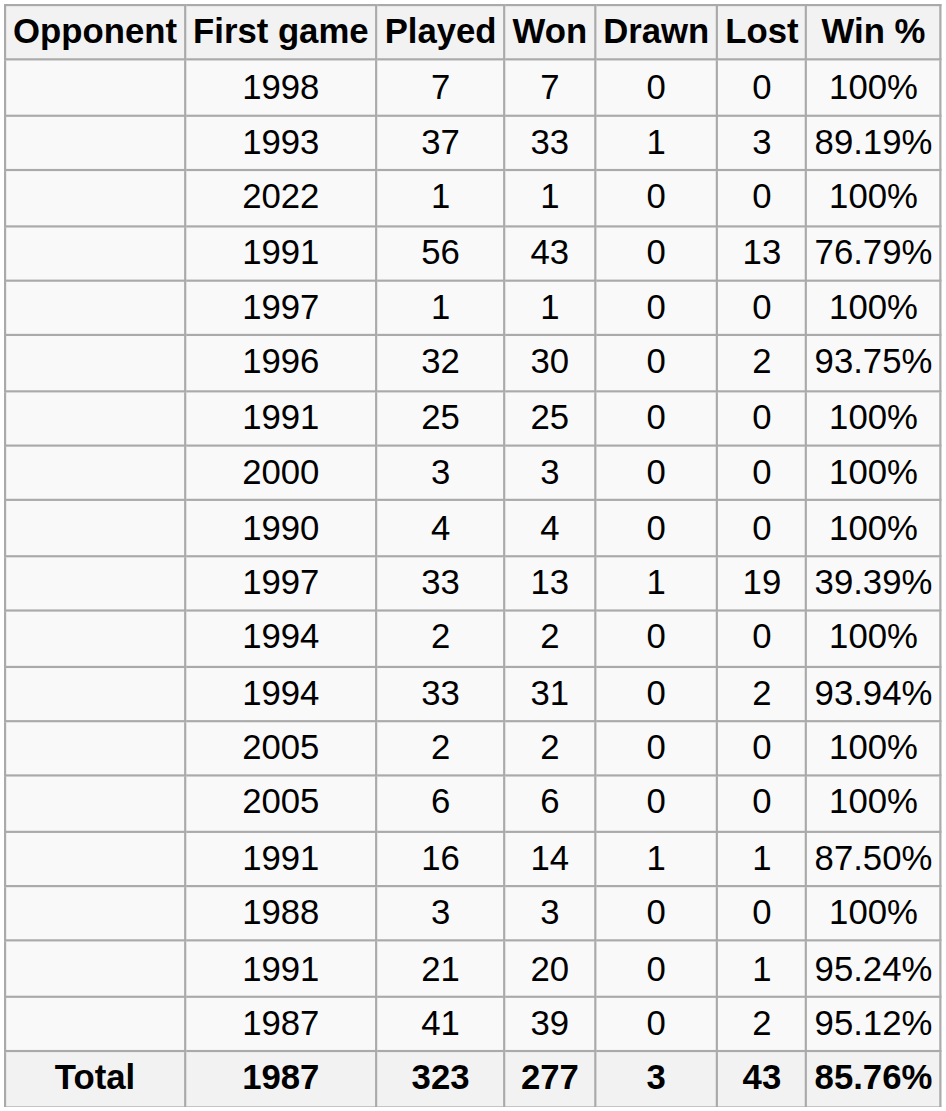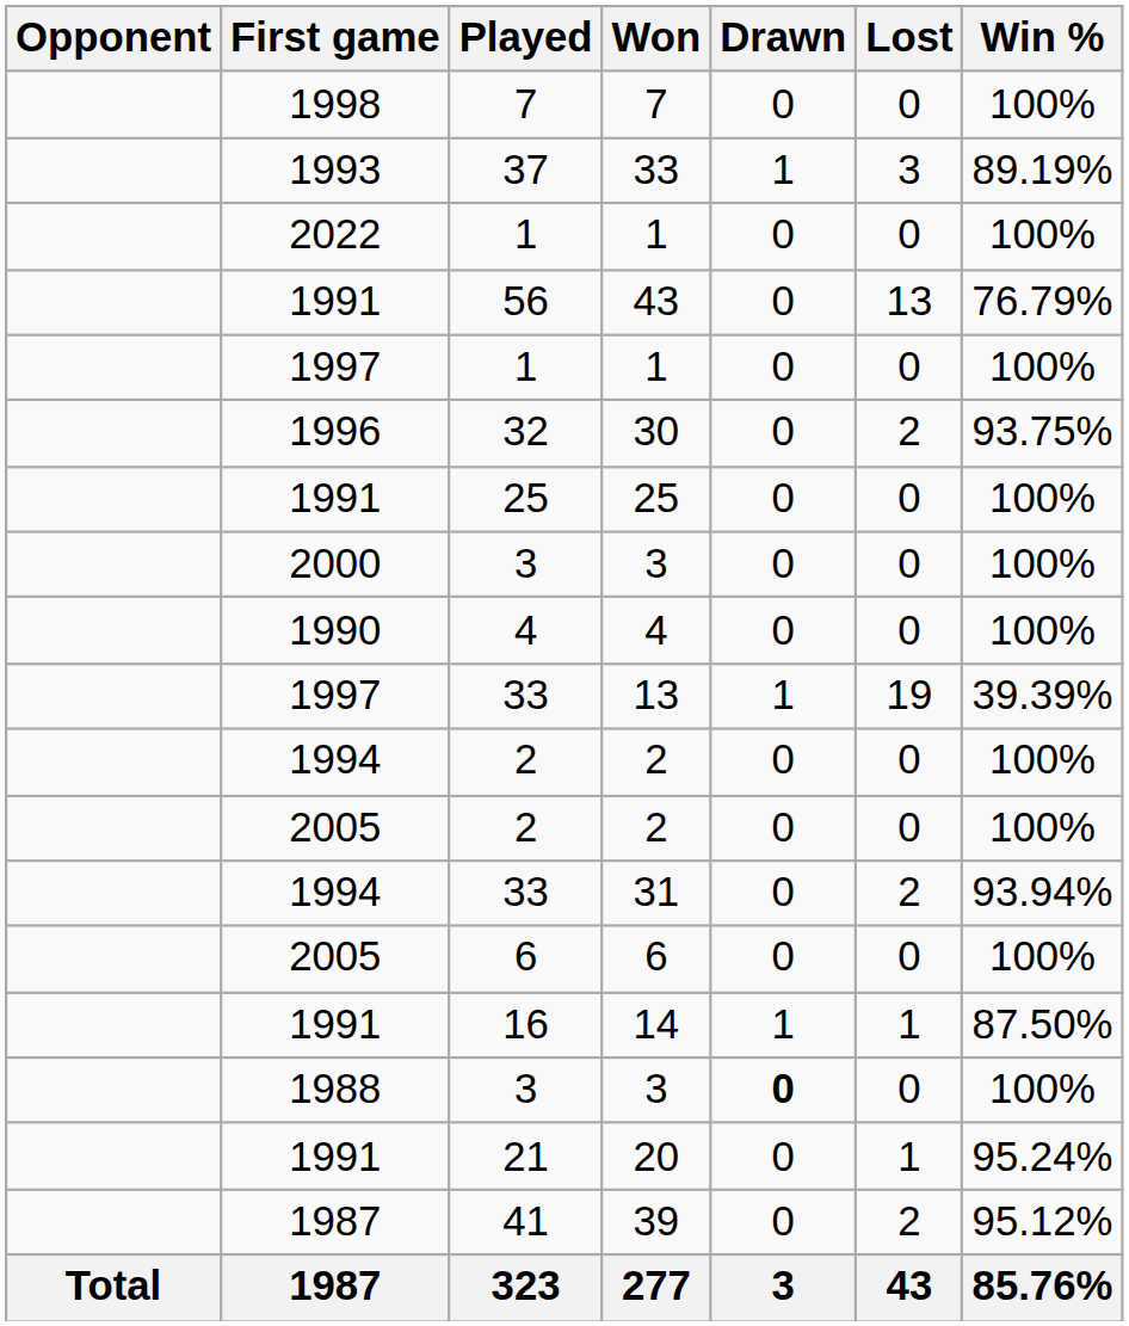 <table class="sortable wikitable" style="text-align:center; ">
 <tr>
 <th>Opponent</th>
 <th>First game</th>
 <th>Played</th>
 <th>Won</th>
 <th>Drawn</th>
 <th>Lost</th>
 <th>Win %</th>
 </tr>
 <tr>
 <td style="text-align: left;"></td>
 <td>1998</td>
 <td>7</td>
 <td>7</td>
 <td>0</td>
 <td>0</td>
 <td>100%</td>
 </tr>
 <tr>
 <td style="text-align: left;"></td>
 <td>1993</td>
 <td>37</td>
 <td>33</td>
 <td>1</td>
 <td>3</td>
 <td>89.19%</td>
 </tr>
 <tr>
 <td style="text-align: left;"></td>
 <td>2022</td>
 <td>1</td>
 <td>1</td>
 <td>0</td>
 <td>0</td>
 <td>100%</td>
 </tr>
 <tr>
 <td style="text-align: left;"></td>
 <td>1991</td>
 <td>56</td>
 <td>43</td>
 <td>0</td>
 <td>13</td>
 <td>76.79%</td>
 </tr>
 <tr>
 <td style="text-align: left;"></td>
 <td>1997</td>
 <td>1</td>
 <td>1</td>
 <td>0</td>
 <td>0</td>
 <td>100%</td>
 </tr>
 <tr>
 <td style="text-align: left;"></td>
 <td>1996</td>
 <td>32</td>
 <td>30</td>
 <td>0</td>
 <td>2</td>
 <td>93.75%</td>
 </tr>
 <tr>
 <td style="text-align: left;"></td>
 <td>1991</td>
 <td>25</td>
 <td>25</td>
 <td>0</td>
 <td>0</td>
 <td>100%</td>
 </tr>
 <tr>
 <td style="text-align: left;"></td>
 <td>2000</td>
 <td>3</td>
 <td>3</td>
 <td>0</td>
 <td>0</td>
 <td>100%</td>
 </tr>
 <tr>
 <td style="text-align: left;"></td>
 <td>1990</td>
 <td>4</td>
 <td>4</td>
 <td>0</td>
 <td>0</td>
 <td>100%</td>
 </tr>
 <tr>
 <td style="text-align: left;"></td>
 <td>1997</td>
 <td>33</td>
 <td>13</td>
 <td>1</td>
 <td>19</td>
 <td>39.39%</td>
 </tr>
 <tr>
 <td style="text-align: left;"></td>
 <td>1994</td>
 <td>2</td>
 <td>2</td>
 <td>0</td>
 <td>0</td>
 <td>100%</td>
 </tr>
 <tr>
 <td style="text-align: left;"></td>
+<td>2005</td>
+<td>2</td>
+<td>2</td>
+<td>0</td>
+<td>0</td>
+<td>100%</td>
+</tr>
+<tr>
+<td style="text-align: left;"></td>
 <td>1994</td>
 <td>33</td>
 <td>31</td>
 <td>0</td>
 <td>2</td>
 <td>93.94%</td>
-</tr>
-<tr>
-<td style="text-align: left;"></td>
-<td>2005</td>
-<td>2</td>
-<td>2</td>
-<td>0</td>
-<td>0</td>
-<td>100%</td>
 </tr>
 <tr>
 <td style="text-align: left;"></td>
 <td>2005</td>
 <td>6</td>
 <td>6</td>
 <td>0</td>
 <td>0</td>
 <td>100%</td>
 </tr>
 <tr>
 <td style="text-align: left;"></td>
 <td>1991</td>
 <td>16</td>
 <td>14</td>
 <td>1</td>
 <td>1</td>
 <td>87.50%</td>
 </tr>
 <tr>
 <td style="text-align: left;"></td>
 <td>1988</td>
 <td>3</td>
 <td>3</td>
-<td>0</td>
+<td><strong>0</strong></td>
 <td>0</td>
 <td>100%</td>
 </tr>
 <tr>
 <td style="text-align: left;"></td>
 <td>1991</td>
 <td>21</td>
 <td>20</td>
 <td>0</td>
 <td>1</td>
 <td>95.24%</td>
 </tr>
 <tr>
 <td style="text-align: left;"></td>
 <td>1987</td>
 <td>41</td>
 <td>39</td>
 <td>0</td>
 <td>2</td>
 <td>95.12%</td>
 </tr>
 <tr class="sortbottom">
 <th>Total</th>
 <th>1987</th>
 <th>323</th>
 <th>277</th>
 <th>3</th>
 <th>43</th>
 <th>85.76%</th>
 </tr>
 </table>
